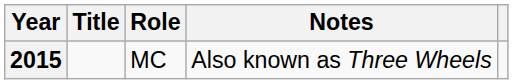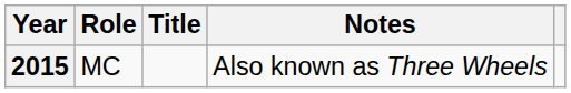 <table class="wikitable plainrowheaders">
 <tr>
 <th scope="col">Year</th>
+<th scope="col">Role</th>
 <th scope="col">Title</th>
-<th scope="col">Role</th>
 <th scope="col">Notes</th>
 <th scope="col"></th>
 </tr>
 <tr>
 <th scope="row">2015</th>
+<td>MC</td>
 <td><em></em></td>
-<td>MC</td>
 <td>Also known as <em>Three Wheels</em></td>
 <td style="text-align:center"></td>
 </tr>
 </table>
